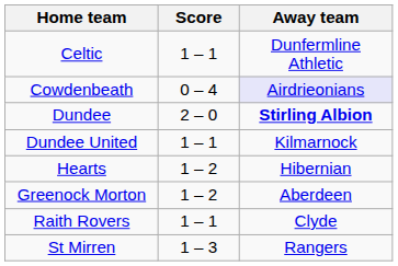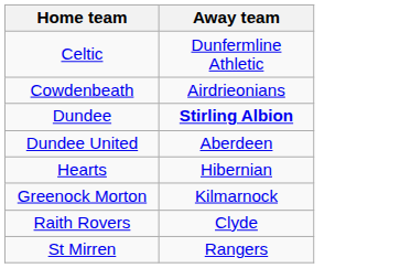 <table class="wikitable" style="text-align: center">
 <tr>
 <th width=140>Home team</th>
-<th width=70>Score</th>
 <th width=140>Away team</th>
 </tr>
 <tr>
 <td><a href='#'>Celtic</a></td>
-<td>1 – 1</td>
 <td><a href='#'>Dunfermline Athletic</a></td>
 </tr>
 <tr>
 <td><a href='#'>Cowdenbeath</a></td>
-<td>0 – 4</td>
-<td style="background: lavender;"><a href='#'>Airdrieonians</a></td>
+<td><a href='#'>Airdrieonians</a></td>
 </tr>
 <tr>
 <td><a href='#'>Dundee</a></td>
-<td>2 – 0</td>
 <td><strong><a href='#'>Stirling Albion</a></strong></td>
 </tr>
 <tr>
 <td><a href='#'>Dundee United</a></td>
-<td>1 – 1</td>
-<td><a href='#'>Kilmarnock</a></td>
+<td><a href='#'>Aberdeen</a></td>
 </tr>
 <tr>
 <td><a href='#'>Hearts</a></td>
-<td>1 – 2</td>
 <td><a href='#'>Hibernian</a></td>
 </tr>
 <tr>
 <td><a href='#'>Greenock Morton</a></td>
-<td>1 – 2</td>
-<td><a href='#'>Aberdeen</a></td>
+<td><a href='#'>Kilmarnock</a></td>
 </tr>
 <tr>
 <td><a href='#'>Raith Rovers</a></td>
-<td>1 – 1</td>
 <td><a href='#'>Clyde</a></td>
 </tr>
 <tr>
 <td><a href='#'>St Mirren</a></td>
-<td>1 – 3</td>
 <td><a href='#'>Rangers</a></td>
 </tr>
 </table>
